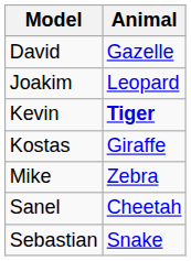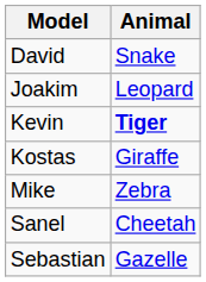 <table class="wikitable">
 <tr>
 <th>Model</th>
 <th>Animal</th>
 </tr>
 <tr>
 <td>David</td>
-<td><a href='#'>Gazelle</a></td>
+<td><a href='#'>Snake</a></td>
 </tr>
 <tr>
 <td>Joakim</td>
 <td><a href='#'>Leopard</a></td>
 </tr>
 <tr>
 <td>Kevin</td>
 <td><strong><a href='#'>Tiger</a></strong></td>
 </tr>
 <tr>
 <td>Kostas</td>
 <td><a href='#'>Giraffe</a></td>
 </tr>
 <tr>
 <td>Mike</td>
 <td><a href='#'>Zebra</a></td>
 </tr>
 <tr>
 <td>Sanel</td>
 <td><a href='#'>Cheetah</a></td>
 </tr>
 <tr>
 <td>Sebastian</td>
-<td><a href='#'>Snake</a></td>
+<td><a href='#'>Gazelle</a></td>
 </tr>
 </table>
